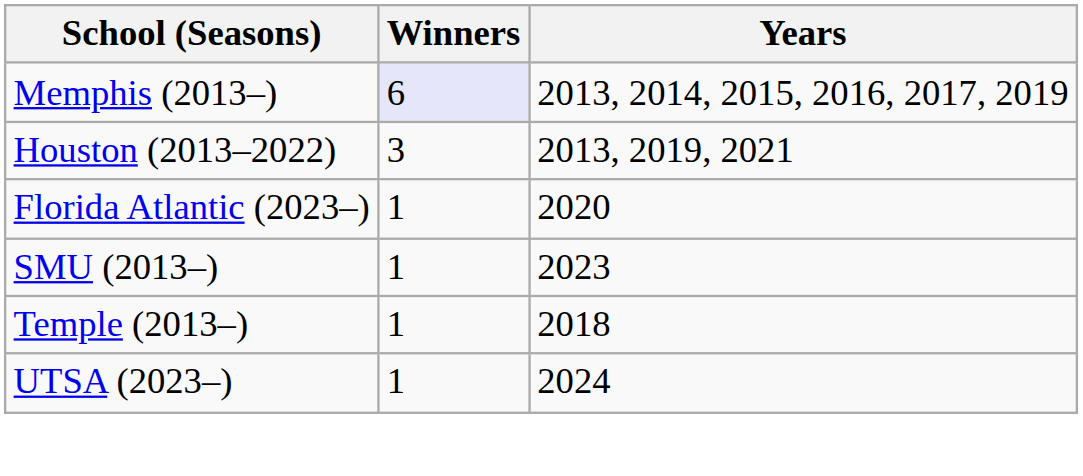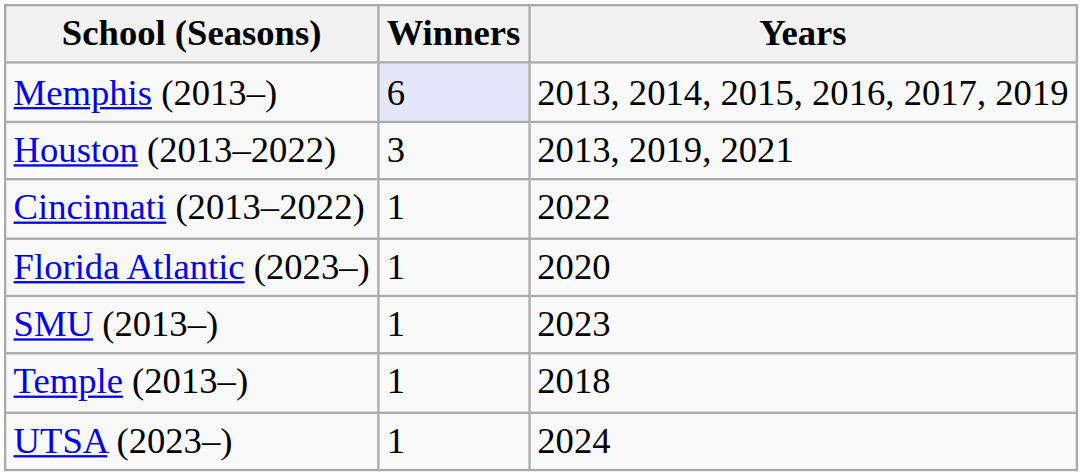 <table class=wikitable>
 <tr>
 <th>School (Seasons)</th>
 <th>Winners</th>
 <th>Years</th>
 </tr>
 <tr>
 <td><a href='#'>Memphis</a> (2013–)</td>
 <td style="background: lavender;">6</td>
 <td>2013, 2014, 2015, 2016, 2017, 2019</td>
 </tr>
 <tr>
 <td><a href='#'>Houston</a> (2013–2022)</td>
 <td>3</td>
 <td>2013, 2019, 2021</td>
+</tr>
+<tr>
+<td><a href='#'>Cincinnati</a> (2013–2022)</td>
+<td>1</td>
+<td>2022</td>
 </tr>
 <tr>
 <td><a href='#'>Florida Atlantic</a> (2023–)</td>
 <td>1</td>
 <td>2020</td>
 </tr>
 <tr>
 <td><a href='#'>SMU</a> (2013–)</td>
 <td>1</td>
 <td>2023</td>
 </tr>
 <tr>
 <td><a href='#'>Temple</a> (2013–)</td>
 <td>1</td>
 <td>2018</td>
 </tr>
 <tr>
 <td><a href='#'>UTSA</a> (2023–)</td>
 <td>1</td>
 <td>2024</td>
 </tr>
 </table>
